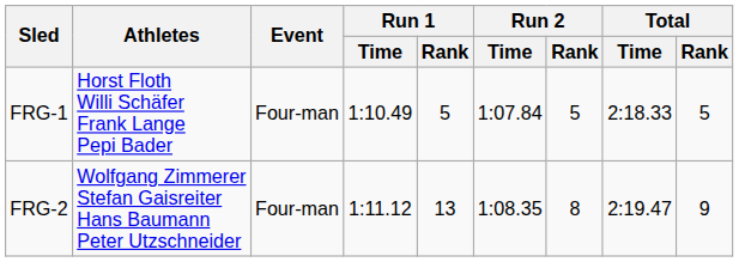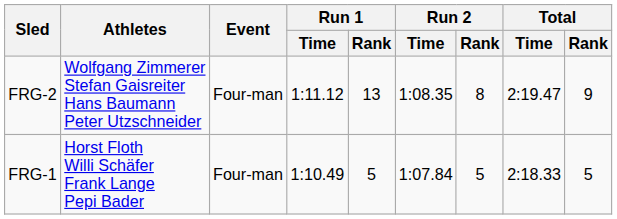 <table class="wikitable"  border="1" style="font-size:90%">
 <tr>
 <th rowspan="2">Sled</th>
 <th rowspan="2">Athletes</th>
 <th rowspan="2">Event</th>
 <th colspan="2">Run 1</th>
 <th colspan="2">Run 2</th>
 <th colspan="2">Total</th>
 </tr>
 <tr>
 <th>Time</th>
 <th>Rank</th>
 <th>Time</th>
 <th>Rank</th>
 <th>Time</th>
 <th>Rank</th>
 </tr>
 <tr>
+<td align="center">FRG-2</td>
+<td><a href='#'>Wolfgang Zimmerer</a><br><a href='#'>Stefan Gaisreiter</a><br><a href='#'>Hans Baumann</a><br><a href='#'>Peter Utzschneider</a></td>
+<td>Four-man</td>
+<td align="center">1:11.12</td>
+<td align="center">13</td>
+<td align="center">1:08.35</td>
+<td align="center">8</td>
+<td align="center">2:19.47</td>
+<td align="center">9</td>
+</tr>
+<tr>
 <td align="center">FRG-1</td>
 <td><a href='#'>Horst Floth</a><br><a href='#'>Willi Schäfer</a><br><a href='#'>Frank Lange</a><br><a href='#'>Pepi Bader</a></td>
 <td>Four-man</td>
 <td align="center">1:10.49</td>
 <td align="center">5</td>
 <td align="center">1:07.84</td>
 <td align="center">5</td>
 <td align="center">2:18.33</td>
 <td align="center">5</td>
 </tr>
-<tr>
-<td align="center">FRG-2</td>
-<td><a href='#'>Wolfgang Zimmerer</a><br><a href='#'>Stefan Gaisreiter</a><br><a href='#'>Hans Baumann</a><br><a href='#'>Peter Utzschneider</a></td>
-<td>Four-man</td>
-<td align="center">1:11.12</td>
-<td align="center">13</td>
-<td align="center">1:08.35</td>
-<td align="center">8</td>
-<td align="center">2:19.47</td>
-<td align="center">9</td>
-</tr>
 </table>
